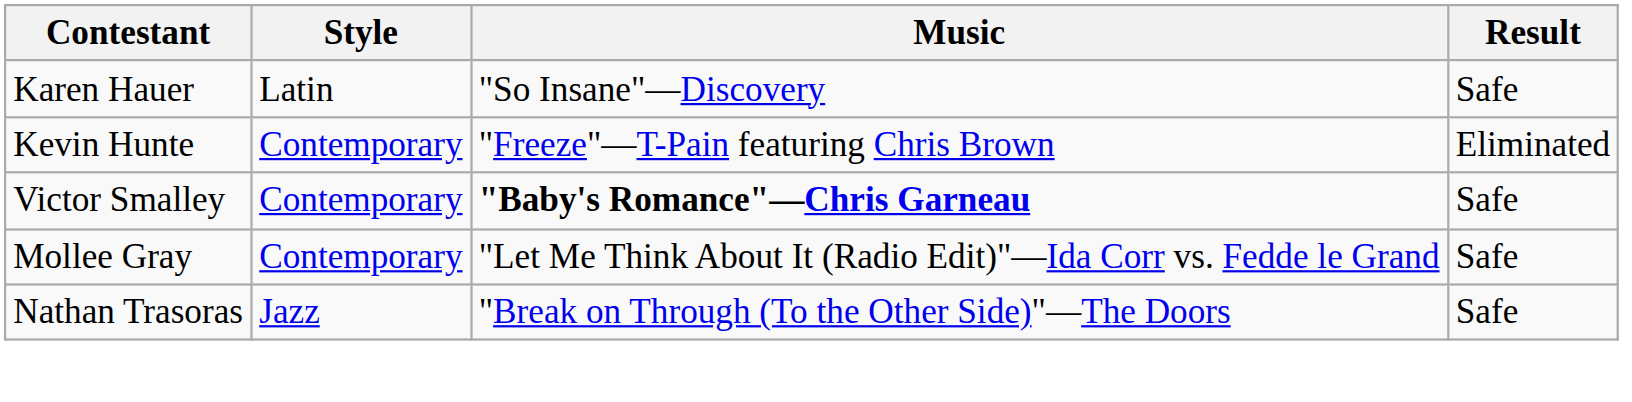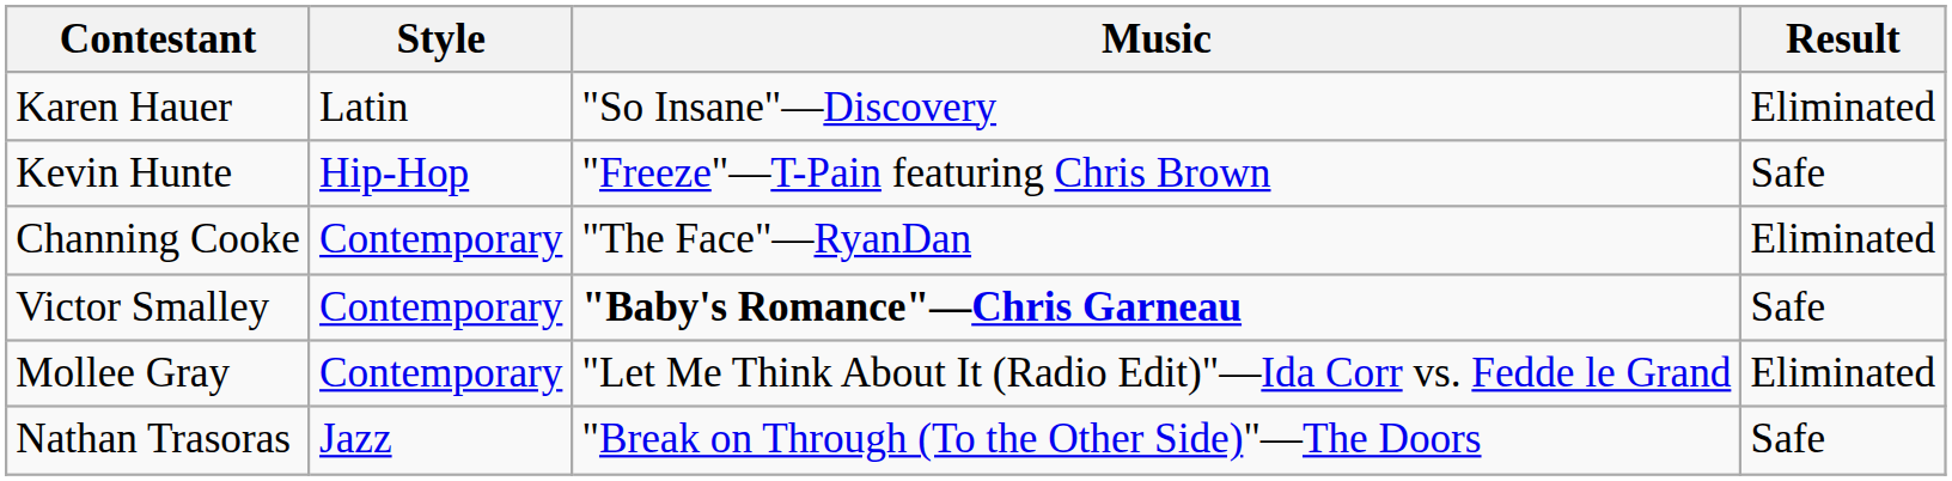 <table class="wikitable">
 <tr>
 <th>Contestant</th>
 <th>Style</th>
 <th>Music</th>
 <th>Result</th>
 </tr>
 <tr>
 <td>Karen Hauer</td>
 <td>Latin</td>
 <td>"So Insane"—<a href='#'>Discovery</a></td>
+<td>Eliminated</td>
+</tr>
+<tr>
+<td>Kevin Hunte</td>
+<td><a href='#'>Hip-Hop</a></td>
+<td>"<a href='#'>Freeze</a>"—<a href='#'>T-Pain</a> featuring <a href='#'>Chris Brown</a></td>
 <td>Safe</td>
 </tr>
 <tr>
-<td>Kevin Hunte</td>
+<td>Channing Cooke</td>
 <td><a href='#'>Contemporary</a></td>
-<td>"<a href='#'>Freeze</a>"—<a href='#'>T-Pain</a> featuring <a href='#'>Chris Brown</a></td>
+<td>"The Face"—<a href='#'>RyanDan</a></td>
 <td>Eliminated</td>
 </tr>
 <tr>
 <td>Victor Smalley</td>
 <td><a href='#'>Contemporary</a></td>
 <td><strong>"Baby's Romance"—<a href='#'>Chris Garneau</a></strong></td>
 <td>Safe</td>
 </tr>
 <tr>
 <td>Mollee Gray</td>
 <td><a href='#'>Contemporary</a></td>
 <td>"Let Me Think About It (Radio Edit)"—<a href='#'>Ida Corr</a> vs. <a href='#'>Fedde le Grand</a></td>
-<td>Safe</td>
+<td>Eliminated</td>
 </tr>
 <tr>
 <td>Nathan Trasoras</td>
 <td><a href='#'>Jazz</a></td>
 <td>"<a href='#'>Break on Through (To the Other Side)</a>"—<a href='#'>The Doors</a></td>
 <td>Safe</td>
 </tr>
 </table>
